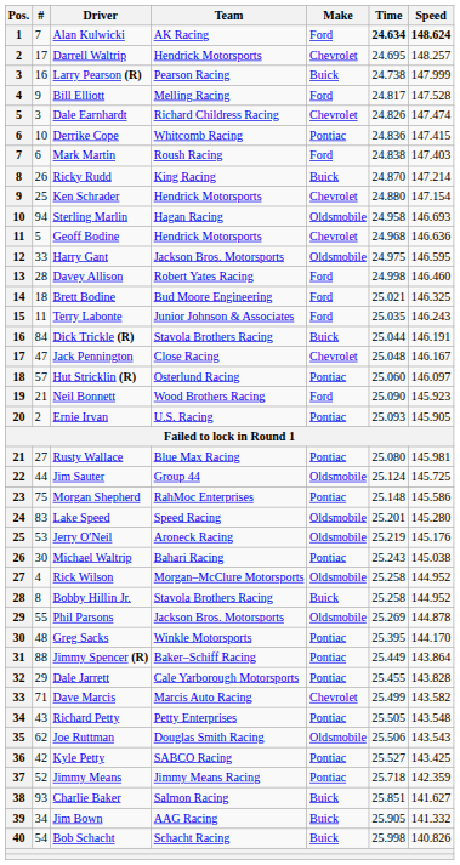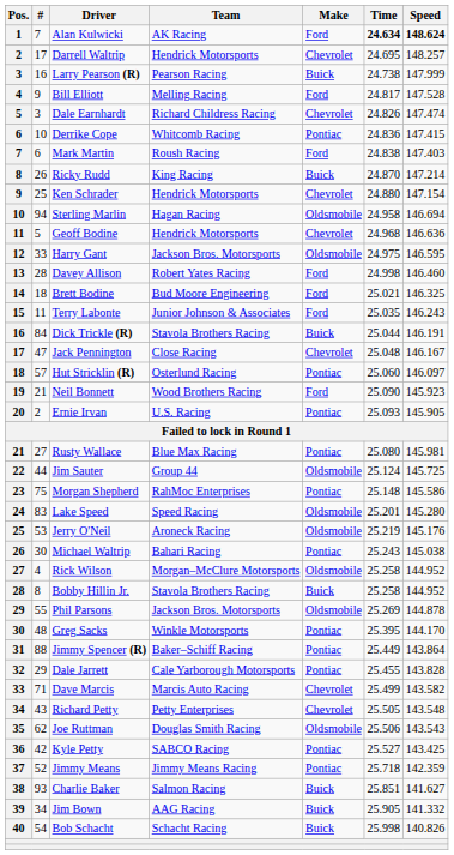 <table class="wikitable" style="font-size:95%">
 <tr>
 <th>Pos.</th>
 <th>#</th>
 <th>Driver</th>
 <th>Team</th>
 <th>Make</th>
 <th>Time</th>
 <th>Speed</th>
 </tr>
 <tr>
 <th>1</th>
 <td>7</td>
 <td><a href='#'>Alan Kulwicki</a></td>
 <td><a href='#'>AK Racing</a></td>
 <td><a href='#'>Ford</a></td>
 <td><strong>24.634</strong></td>
 <td><strong>148.624</strong></td>
 </tr>
 <tr>
 <th>2</th>
 <td>17</td>
 <td><a href='#'>Darrell Waltrip</a></td>
 <td><a href='#'>Hendrick Motorsports</a></td>
 <td><a href='#'>Chevrolet</a></td>
 <td>24.695</td>
 <td>148.257</td>
 </tr>
 <tr>
 <th>3</th>
 <td>16</td>
 <td><a href='#'>Larry Pearson</a> <strong>(R)</strong></td>
 <td><a href='#'>Pearson Racing</a></td>
 <td><a href='#'>Buick</a></td>
 <td>24.738</td>
 <td>147.999</td>
 </tr>
 <tr>
 <th>4</th>
 <td>9</td>
 <td><a href='#'>Bill Elliott</a></td>
 <td><a href='#'>Melling Racing</a></td>
 <td><a href='#'>Ford</a></td>
 <td>24.817</td>
 <td>147.528</td>
 </tr>
 <tr>
 <th>5</th>
 <td>3</td>
 <td><a href='#'>Dale Earnhardt</a></td>
 <td><a href='#'>Richard Childress Racing</a></td>
 <td><a href='#'>Chevrolet</a></td>
 <td>24.826</td>
 <td>147.474</td>
 </tr>
 <tr>
 <th>6</th>
 <td>10</td>
 <td><a href='#'>Derrike Cope</a></td>
 <td><a href='#'>Whitcomb Racing</a></td>
 <td><a href='#'>Pontiac</a></td>
 <td>24.836</td>
 <td>147.415</td>
 </tr>
 <tr>
 <th>7</th>
 <td>6</td>
 <td><a href='#'>Mark Martin</a></td>
 <td><a href='#'>Roush Racing</a></td>
 <td><a href='#'>Ford</a></td>
 <td>24.838</td>
 <td>147.403</td>
 </tr>
 <tr>
 <th>8</th>
 <td>26</td>
 <td><a href='#'>Ricky Rudd</a></td>
 <td><a href='#'>King Racing</a></td>
 <td><a href='#'>Buick</a></td>
 <td>24.870</td>
 <td>147.214</td>
 </tr>
 <tr>
 <th>9</th>
 <td>25</td>
 <td><a href='#'>Ken Schrader</a></td>
 <td><a href='#'>Hendrick Motorsports</a></td>
 <td><a href='#'>Chevrolet</a></td>
 <td>24.880</td>
 <td>147.154</td>
 </tr>
 <tr>
 <th>10</th>
 <td>94</td>
 <td><a href='#'>Sterling Marlin</a></td>
 <td><a href='#'>Hagan Racing</a></td>
 <td><a href='#'>Oldsmobile</a></td>
 <td>24.958</td>
-<td>146.693</td>
+<td>146.694</td>
 </tr>
 <tr>
 <th>11</th>
 <td>5</td>
 <td><a href='#'>Geoff Bodine</a></td>
 <td><a href='#'>Hendrick Motorsports</a></td>
 <td><a href='#'>Chevrolet</a></td>
 <td>24.968</td>
 <td>146.636</td>
 </tr>
 <tr>
 <th>12</th>
 <td>33</td>
 <td><a href='#'>Harry Gant</a></td>
 <td><a href='#'>Jackson Bros. Motorsports</a></td>
 <td><a href='#'>Oldsmobile</a></td>
 <td>24.975</td>
 <td>146.595</td>
 </tr>
 <tr>
 <th>13</th>
 <td>28</td>
 <td><a href='#'>Davey Allison</a></td>
 <td><a href='#'>Robert Yates Racing</a></td>
 <td><a href='#'>Ford</a></td>
 <td>24.998</td>
 <td>146.460</td>
 </tr>
 <tr>
 <th>14</th>
 <td>18</td>
 <td><a href='#'>Brett Bodine</a></td>
 <td><a href='#'>Bud Moore Engineering</a></td>
 <td><a href='#'>Ford</a></td>
 <td>25.021</td>
 <td>146.325</td>
 </tr>
 <tr>
 <th>15</th>
 <td>11</td>
 <td><a href='#'>Terry Labonte</a></td>
 <td><a href='#'>Junior Johnson & Associates</a></td>
 <td><a href='#'>Ford</a></td>
 <td>25.035</td>
 <td>146.243</td>
 </tr>
 <tr>
 <th>16</th>
 <td>84</td>
 <td><a href='#'>Dick Trickle</a> <strong>(R)</strong></td>
 <td><a href='#'>Stavola Brothers Racing</a></td>
 <td><a href='#'>Buick</a></td>
 <td>25.044</td>
 <td>146.191</td>
 </tr>
 <tr>
 <th>17</th>
 <td>47</td>
 <td><a href='#'>Jack Pennington</a></td>
 <td><a href='#'>Close Racing</a></td>
 <td><a href='#'>Chevrolet</a></td>
 <td>25.048</td>
 <td>146.167</td>
 </tr>
 <tr>
 <th>18</th>
 <td>57</td>
 <td><a href='#'>Hut Stricklin</a> <strong>(R)</strong></td>
 <td><a href='#'>Osterlund Racing</a></td>
 <td><a href='#'>Pontiac</a></td>
 <td>25.060</td>
 <td>146.097</td>
 </tr>
 <tr>
 <th>19</th>
 <td>21</td>
 <td><a href='#'>Neil Bonnett</a></td>
 <td><a href='#'>Wood Brothers Racing</a></td>
 <td><a href='#'>Ford</a></td>
 <td>25.090</td>
 <td>145.923</td>
 </tr>
 <tr>
 <th>20</th>
 <td>2</td>
 <td><a href='#'>Ernie Irvan</a></td>
 <td><a href='#'>U.S. Racing</a></td>
 <td><a href='#'>Pontiac</a></td>
 <td>25.093</td>
 <td>145.905</td>
 </tr>
 <tr>
 <th colspan="7">Failed to lock in Round 1</th>
 </tr>
 <tr>
 <th>21</th>
 <td>27</td>
 <td><a href='#'>Rusty Wallace</a></td>
 <td><a href='#'>Blue Max Racing</a></td>
 <td><a href='#'>Pontiac</a></td>
 <td>25.080</td>
 <td>145.981</td>
 </tr>
 <tr>
 <th>22</th>
 <td>44</td>
 <td><a href='#'>Jim Sauter</a></td>
 <td><a href='#'>Group 44</a></td>
 <td><a href='#'>Oldsmobile</a></td>
 <td>25.124</td>
 <td>145.725</td>
 </tr>
 <tr>
 <th>23</th>
 <td>75</td>
 <td><a href='#'>Morgan Shepherd</a></td>
 <td><a href='#'>RahMoc Enterprises</a></td>
 <td><a href='#'>Pontiac</a></td>
 <td>25.148</td>
 <td>145.586</td>
 </tr>
 <tr>
 <th>24</th>
 <td>83</td>
 <td><a href='#'>Lake Speed</a></td>
 <td><a href='#'>Speed Racing</a></td>
 <td><a href='#'>Oldsmobile</a></td>
 <td>25.201</td>
 <td>145.280</td>
 </tr>
 <tr>
 <th>25</th>
 <td>53</td>
 <td><a href='#'>Jerry O'Neil</a></td>
 <td><a href='#'>Aroneck Racing</a></td>
 <td><a href='#'>Oldsmobile</a></td>
 <td>25.219</td>
 <td>145.176</td>
 </tr>
 <tr>
 <th>26</th>
 <td>30</td>
 <td><a href='#'>Michael Waltrip</a></td>
 <td><a href='#'>Bahari Racing</a></td>
 <td><a href='#'>Pontiac</a></td>
 <td>25.243</td>
 <td>145.038</td>
 </tr>
 <tr>
 <th>27</th>
 <td>4</td>
 <td><a href='#'>Rick Wilson</a></td>
 <td><a href='#'>Morgan–McClure Motorsports</a></td>
 <td><a href='#'>Oldsmobile</a></td>
 <td>25.258</td>
 <td>144.952</td>
 </tr>
 <tr>
 <th>28</th>
 <td>8</td>
 <td><a href='#'>Bobby Hillin Jr.</a></td>
 <td><a href='#'>Stavola Brothers Racing</a></td>
 <td><a href='#'>Buick</a></td>
 <td>25.258</td>
 <td>144.952</td>
 </tr>
 <tr>
 <th>29</th>
 <td>55</td>
 <td><a href='#'>Phil Parsons</a></td>
 <td><a href='#'>Jackson Bros. Motorsports</a></td>
 <td><a href='#'>Oldsmobile</a></td>
 <td>25.269</td>
 <td>144.878</td>
 </tr>
 <tr>
 <th>30</th>
 <td>48</td>
 <td><a href='#'>Greg Sacks</a></td>
 <td><a href='#'>Winkle Motorsports</a></td>
 <td><a href='#'>Pontiac</a></td>
 <td>25.395</td>
 <td>144.170</td>
 </tr>
 <tr>
 <th>31</th>
 <td>88</td>
 <td><a href='#'>Jimmy Spencer</a> <strong>(R)</strong></td>
 <td><a href='#'>Baker–Schiff Racing</a></td>
 <td><a href='#'>Pontiac</a></td>
 <td>25.449</td>
 <td>143.864</td>
 </tr>
 <tr>
 <th>32</th>
 <td>29</td>
 <td><a href='#'>Dale Jarrett</a></td>
 <td><a href='#'>Cale Yarborough Motorsports</a></td>
 <td><a href='#'>Pontiac</a></td>
 <td>25.455</td>
 <td>143.828</td>
 </tr>
 <tr>
 <th>33</th>
 <td>71</td>
 <td><a href='#'>Dave Marcis</a></td>
 <td><a href='#'>Marcis Auto Racing</a></td>
 <td><a href='#'>Chevrolet</a></td>
 <td>25.499</td>
 <td>143.582</td>
 </tr>
 <tr>
 <th>34</th>
 <td>43</td>
 <td><a href='#'>Richard Petty</a></td>
 <td><a href='#'>Petty Enterprises</a></td>
-<td><a href='#'>Pontiac</a></td>
+<td><a href='#'>Chevrolet</a></td>
 <td>25.505</td>
 <td>143.548</td>
 </tr>
 <tr>
 <th>35</th>
 <td>62</td>
 <td><a href='#'>Joe Ruttman</a></td>
 <td><a href='#'>Douglas Smith Racing</a></td>
 <td><a href='#'>Oldsmobile</a></td>
 <td>25.506</td>
 <td>143.543</td>
 </tr>
 <tr>
 <th>36</th>
 <td>42</td>
 <td><a href='#'>Kyle Petty</a></td>
 <td><a href='#'>SABCO Racing</a></td>
 <td><a href='#'>Pontiac</a></td>
 <td>25.527</td>
 <td>143.425</td>
 </tr>
 <tr>
 <th>37</th>
 <td>52</td>
 <td><a href='#'>Jimmy Means</a></td>
 <td><a href='#'>Jimmy Means Racing</a></td>
 <td><a href='#'>Pontiac</a></td>
 <td>25.718</td>
 <td>142.359</td>
 </tr>
 <tr>
 <th>38</th>
 <td>93</td>
 <td><a href='#'>Charlie Baker</a></td>
 <td><a href='#'>Salmon Racing</a></td>
 <td><a href='#'>Buick</a></td>
 <td>25.851</td>
 <td>141.627</td>
 </tr>
 <tr>
 <th>39</th>
 <td>34</td>
 <td><a href='#'>Jim Bown</a></td>
 <td><a href='#'>AAG Racing</a></td>
 <td><a href='#'>Buick</a></td>
 <td>25.905</td>
 <td>141.332</td>
 </tr>
 <tr>
 <th>40</th>
 <td>54</td>
 <td><a href='#'>Bob Schacht</a></td>
 <td><a href='#'>Schacht Racing</a></td>
 <td><a href='#'>Buick</a></td>
 <td>25.998</td>
 <td>140.826</td>
 </tr>
 <tr>
 <th colspan="7"></th>
 </tr>
 <tr>
 <th colspan="7"></th>
 </tr>
 </table>
